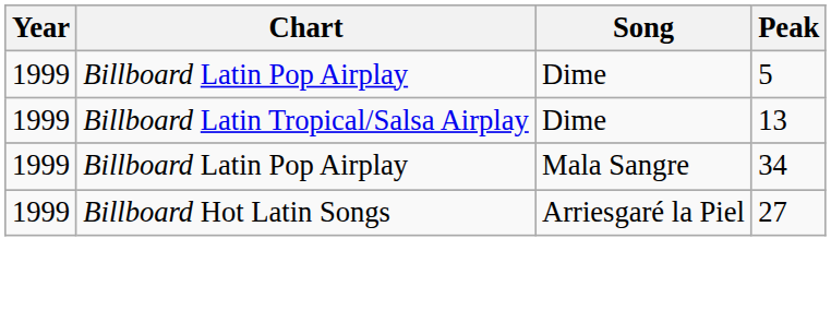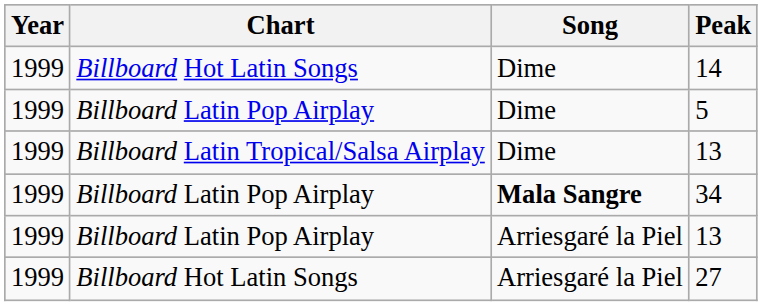 <table class="wikitable">
 <tr>
 <th>Year</th>
 <th>Chart</th>
 <th>Song</th>
 <th>Peak</th>
+</tr>
+<tr>
+<td>1999</td>
+<td><em><a href='#'>Billboard</a></em> <a href='#'>Hot Latin Songs</a></td>
+<td>Dime</td>
+<td>14</td>
 </tr>
 <tr>
 <td>1999</td>
 <td><em>Billboard</em> <a href='#'>Latin Pop Airplay</a></td>
 <td>Dime</td>
 <td>5</td>
 </tr>
 <tr>
 <td>1999</td>
 <td><em>Billboard</em> <a href='#'>Latin Tropical/Salsa Airplay</a></td>
 <td>Dime</td>
 <td>13</td>
 </tr>
 <tr>
 <td>1999</td>
 <td><em>Billboard</em> Latin Pop Airplay</td>
-<td>Mala Sangre</td>
+<td><strong>Mala Sangre</strong></td>
 <td>34</td>
+</tr>
+<tr>
+<td>1999</td>
+<td><em>Billboard</em> Latin Pop Airplay</td>
+<td>Arriesgaré la Piel</td>
+<td>13</td>
 </tr>
 <tr>
 <td>1999</td>
 <td><em>Billboard</em> Hot Latin Songs</td>
 <td>Arriesgaré la Piel</td>
 <td>27</td>
 </tr>
 </table>
